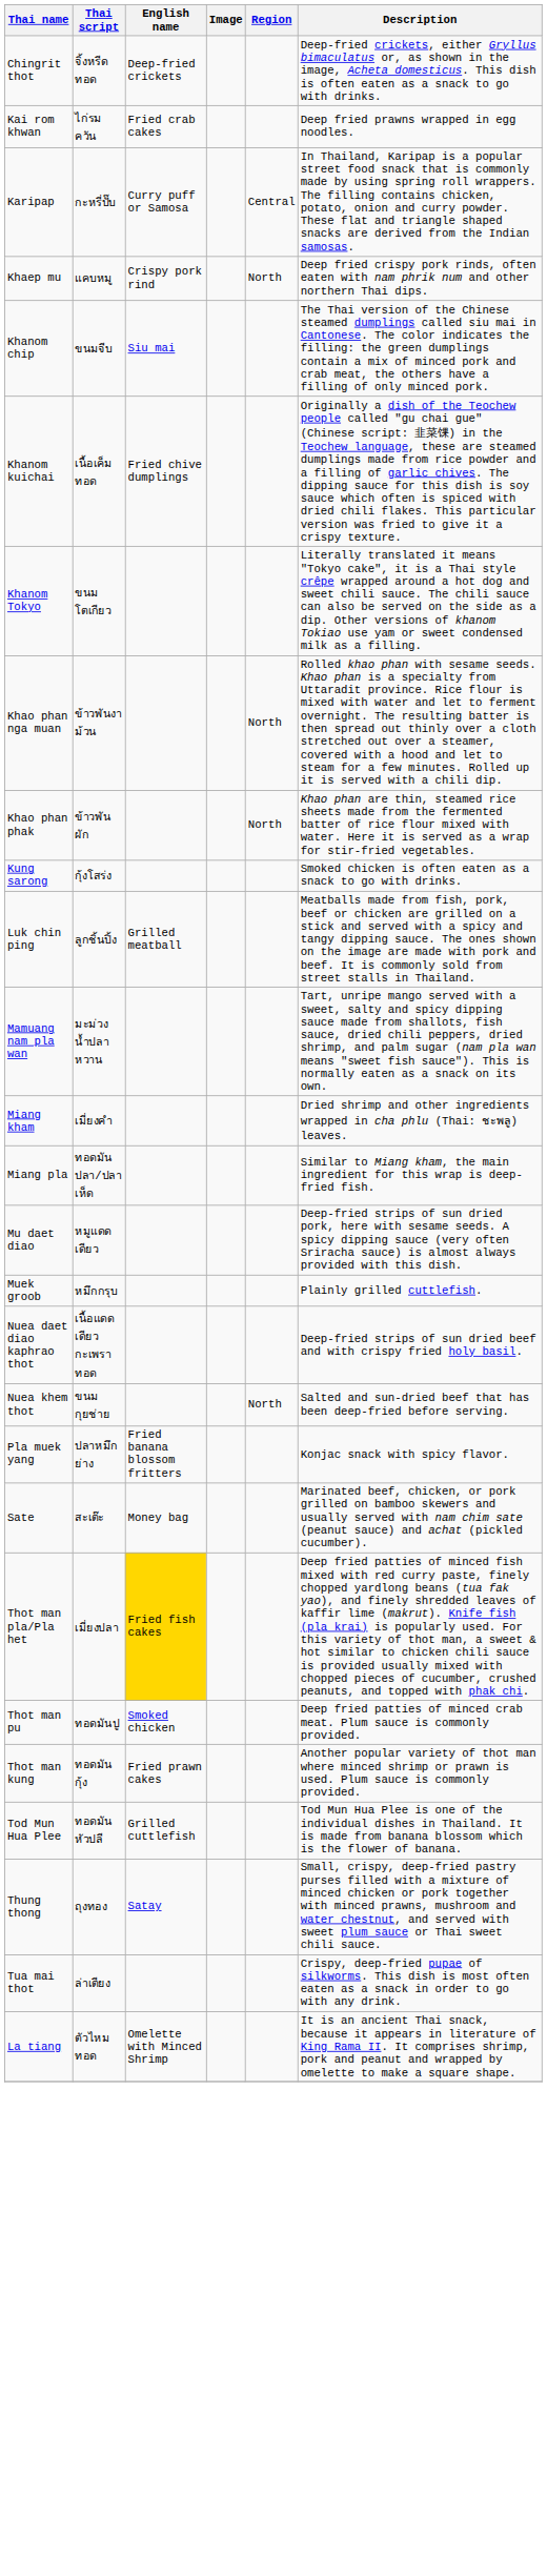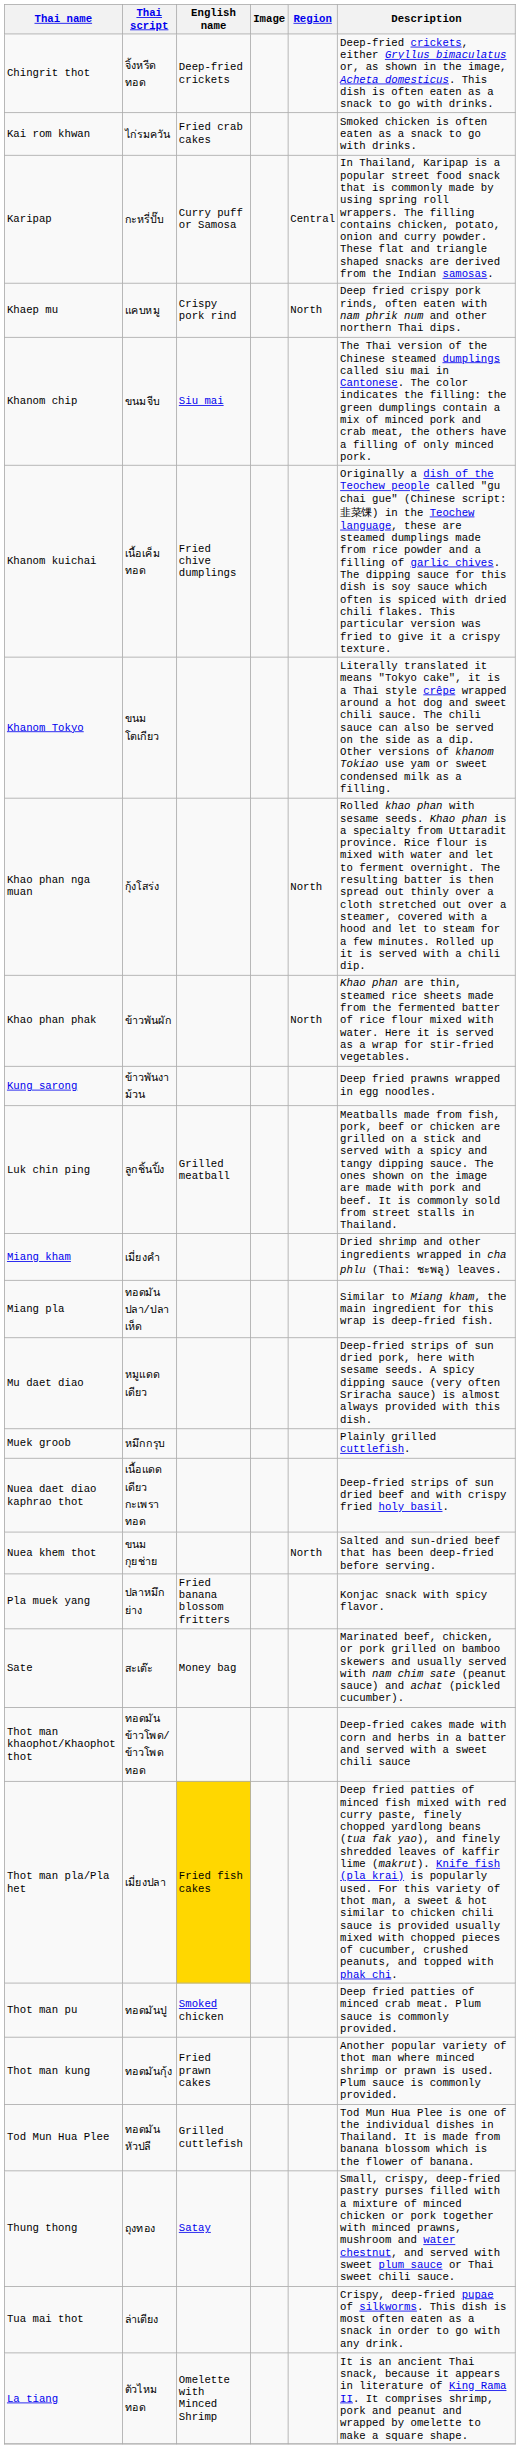 <table class="wikitable sortable" style="width:100%;">
 <tr>
 <th><a href='#'>Thai name</a></th>
 <th><a href='#'>Thai script</a></th>
 <th>English name</th>
 <th>Image</th>
 <th><a href='#'>Region</a></th>
 <th>Description</th>
 </tr>
 <tr>
 <td>Chingrit thot</td>
 <td>จิ้งหรีดทอด</td>
 <td>Deep-fried crickets</td>
 <td></td>
 <td></td>
 <td>Deep-fried <a href='#'>crickets</a>, either <em><a href='#'>Gryllus bimaculatus</a></em> or, as shown in the image, <em><a href='#'>Acheta domesticus</a></em>. This dish is often eaten as a snack to go with drinks.</td>
 </tr>
 <tr>
 <td>Kai rom khwan</td>
 <td>ไก่รมควัน</td>
 <td>Fried crab cakes</td>
 <td></td>
 <td></td>
-<td>Deep fried prawns wrapped in egg noodles.</td>
+<td>Smoked chicken is often eaten as a snack to go with drinks.</td>
 </tr>
 <tr>
 <td>Karipap</td>
 <td>กะหรี่ปั๊บ</td>
 <td>Curry puff or Samosa</td>
 <td></td>
 <td>Central</td>
 <td>In Thailand, Karipap is a popular street food snack that is commonly made by using spring roll wrappers. The filling contains chicken, potato, onion and curry powder. These flat and triangle shaped snacks are derived from the Indian <a href='#'>samosas</a>.</td>
 </tr>
 <tr>
 <td>Khaep mu</td>
 <td>แคบหมู</td>
 <td>Crispy pork rind</td>
 <td></td>
 <td>North</td>
 <td>Deep fried crispy pork rinds, often eaten with <em>nam phrik num</em> and other northern Thai dips.</td>
 </tr>
 <tr>
 <td>Khanom chip</td>
 <td>ขนมจีบ</td>
 <td><a href='#'>Siu mai</a></td>
 <td></td>
 <td></td>
 <td>The Thai version of the Chinese steamed <a href='#'>dumplings</a> called siu mai in <a href='#'>Cantonese</a>. The color indicates the filling: the green dumplings contain a mix of minced pork and crab meat, the others have a filling of only minced pork.</td>
 </tr>
 <tr>
 <td>Khanom kuichai</td>
 <td>เนื้อเค็มทอด</td>
 <td>Fried chive dumplings</td>
 <td></td>
 <td></td>
 <td>Originally a <a href='#'>dish of the Teochew people</a> called "gu chai gue" (Chinese script: 韭菜馃) in the <a href='#'>Teochew language</a>, these are steamed dumplings made from rice powder and a filling of <a href='#'>garlic chives</a>. The dipping sauce for this dish is soy sauce which often is spiced with dried chili flakes. This particular version was fried to give it a crispy texture.</td>
 </tr>
 <tr>
 <td><a href='#'>Khanom Tokyo</a></td>
 <td>ขนมโตเกียว</td>
 <td></td>
 <td></td>
 <td></td>
 <td>Literally translated it means "Tokyo cake", it is a Thai style <a href='#'>crêpe</a> wrapped around a hot dog and sweet chili sauce. The chili sauce can also be served on the side as a dip. Other versions of <em>khanom Tokiao</em> use yam or sweet condensed milk as a filling.</td>
 </tr>
 <tr>
 <td>Khao phan nga muan</td>
-<td>ข้าวพันงาม้วน</td>
+<td>กุ้งโสร่ง</td>
 <td></td>
 <td></td>
 <td>North</td>
 <td>Rolled <em>khao phan</em> with sesame seeds. <em>Khao phan</em> is a specialty from Uttaradit province. Rice flour is mixed with water and let to ferment overnight. The resulting batter is then spread out thinly over a cloth stretched out over a steamer, covered with a hood and let to steam for a few minutes. Rolled up it is served with a chili dip.</td>
 </tr>
 <tr>
 <td>Khao phan phak</td>
 <td>ข้าวพันผัก</td>
 <td></td>
 <td></td>
 <td>North</td>
 <td><em>Khao phan</em> are thin, steamed rice sheets made from the fermented batter of rice flour mixed with water. Here it is served as a wrap for stir-fried vegetables.</td>
 </tr>
 <tr>
 <td><a href='#'>Kung sarong</a></td>
-<td>กุ้งโสร่ง</td>
+<td>ข้าวพันงาม้วน</td>
 <td></td>
 <td></td>
 <td></td>
-<td>Smoked chicken is often eaten as a snack to go with drinks.</td>
+<td>Deep fried prawns wrapped in egg noodles.</td>
 </tr>
 <tr>
 <td>Luk chin ping</td>
 <td>ลูกชิ้นปิ้ง</td>
 <td>Grilled meatball</td>
 <td></td>
 <td></td>
 <td>Meatballs made from fish, pork, beef or chicken are grilled on a stick and served with a spicy and tangy dipping sauce. The ones shown on the image are made with pork and beef. It is commonly sold from street stalls in Thailand.</td>
-</tr>
-<tr>
-<td><a href='#'>Mamuang nam pla wan</a></td>
-<td>มะม่วงน้ำปลาหวาน</td>
-<td></td>
-<td></td>
-<td></td>
-<td>Tart, unripe mango served with a sweet, salty and spicy dipping sauce made from shallots, fish sauce, dried chili peppers, dried shrimp, and palm sugar (<em>nam pla wan</em> means "sweet fish sauce"). This is normally eaten as a snack on its own.</td>
 </tr>
 <tr>
 <td><a href='#'>Miang kham</a></td>
 <td>เมี่ยงคำ</td>
 <td></td>
 <td></td>
 <td></td>
 <td>Dried shrimp and other ingredients wrapped in <em>cha phlu</em> (Thai: ชะพลู) leaves.</td>
 </tr>
 <tr>
 <td>Miang pla</td>
 <td>ทอดมันปลา/ปลาเห็ด</td>
 <td></td>
 <td></td>
 <td></td>
 <td>Similar to <em>Miang kham</em>, the main ingredient for this wrap is deep-fried fish.</td>
 </tr>
 <tr>
 <td>Mu daet diao</td>
 <td>หมูแดดเดียว</td>
 <td></td>
 <td></td>
 <td></td>
 <td>Deep-fried strips of sun dried pork, here with sesame seeds. A spicy dipping sauce (very often Sriracha sauce) is almost always provided with this dish.</td>
 </tr>
 <tr>
 <td>Muek groob</td>
 <td>หมึกกรุบ</td>
 <td></td>
 <td></td>
 <td></td>
 <td>Plainly grilled <a href='#'>cuttlefish</a>.</td>
 </tr>
 <tr>
 <td>Nuea daet diao kaphrao thot</td>
 <td>เนื้อแดดเดียวกะเพราทอด</td>
 <td></td>
 <td></td>
 <td></td>
 <td>Deep-fried strips of sun dried beef and with crispy fried <a href='#'>holy basil</a>.</td>
 </tr>
 <tr>
 <td>Nuea khem thot</td>
 <td>ขนมกุยช่าย</td>
 <td></td>
 <td></td>
 <td>North</td>
 <td>Salted and sun-dried beef that has been deep-fried before serving.</td>
 </tr>
 <tr>
 <td>Pla muek yang</td>
 <td>ปลาหมึกย่าง</td>
 <td>Fried banana blossom fritters</td>
 <td></td>
 <td></td>
 <td>Konjac snack with spicy flavor.</td>
 </tr>
 <tr>
 <td>Sate</td>
 <td>สะเต๊ะ</td>
 <td>Money bag</td>
 <td></td>
 <td></td>
 <td>Marinated beef, chicken, or pork grilled on bamboo skewers and usually served with <em>nam chim sate</em> (peanut sauce) and <em>achat</em> (pickled cucumber).</td>
 </tr>
 <tr>
+<td>Thot man khaophot/Khaophot thot</td>
+<td>ทอดมันข้าวโพด/ข้าวโพดทอด</td>
+<td></td>
+<td></td>
+<td></td>
+<td>Deep-fried cakes made with corn and herbs in a batter and served with a sweet chili sauce</td>
+</tr>
+<tr>
 <td>Thot man pla/Pla het</td>
 <td>เมี่ยงปลา</td>
 <td style="background: gold;">Fried fish cakes</td>
 <td></td>
 <td></td>
 <td>Deep fried patties of minced fish mixed with red curry paste, finely chopped yardlong beans (<em>tua fak yao</em>), and finely shredded leaves of kaffir lime (<em>makrut</em>). <a href='#'>Knife fish (pla krai)</a> is popularly used. For this variety of thot man, a sweet & hot similar to chicken chili sauce is provided usually mixed with chopped pieces of cucumber, crushed peanuts, and topped with <a href='#'>phak chi</a>.</td>
 </tr>
 <tr>
 <td>Thot man pu</td>
 <td>ทอดมันปู</td>
 <td><a href='#'>Smoked</a> chicken</td>
 <td></td>
 <td></td>
 <td>Deep fried patties of minced crab meat. Plum sauce is commonly provided.</td>
 </tr>
 <tr>
 <td>Thot man kung</td>
 <td>ทอดมันกุ้ง</td>
 <td>Fried prawn cakes</td>
 <td></td>
 <td></td>
 <td>Another popular variety of thot man where minced shrimp or prawn is used. Plum sauce is commonly provided.</td>
 </tr>
 <tr>
 <td>Tod Mun Hua Plee</td>
 <td>ทอดมันหัวปลี</td>
 <td>Grilled cuttlefish</td>
 <td></td>
 <td></td>
 <td>Tod Mun Hua Plee is one of the individual dishes in Thailand. It is made from banana blossom which is the flower of banana.</td>
 </tr>
 <tr>
 <td>Thung thong</td>
 <td>ถุงทอง</td>
 <td><a href='#'>Satay</a></td>
 <td></td>
 <td></td>
 <td>Small, crispy, deep-fried pastry purses filled with a mixture of minced chicken or pork together with minced prawns, mushroom and <a href='#'>water chestnut</a>, and served with sweet <a href='#'>plum sauce</a> or Thai sweet chili sauce.</td>
 </tr>
 <tr>
 <td>Tua mai thot</td>
 <td>ล่าเตียง</td>
 <td></td>
 <td></td>
 <td></td>
 <td>Crispy, deep-fried <a href='#'>pupae</a> of <a href='#'>silkworms</a>. This dish is most often eaten as a snack in order to go with any drink.</td>
 </tr>
 <tr>
 <td><a href='#'>La tiang</a></td>
 <td>ตัวไหมทอด</td>
 <td>Omelette with Minced Shrimp</td>
 <td></td>
 <td></td>
 <td>It is an ancient Thai snack, because it appears in literature of <a href='#'>King Rama II</a>. It comprises shrimp, pork and peanut and wrapped by omelette to make a square shape.</td>
 </tr>
 <tr>
 </tr>
 </table>
